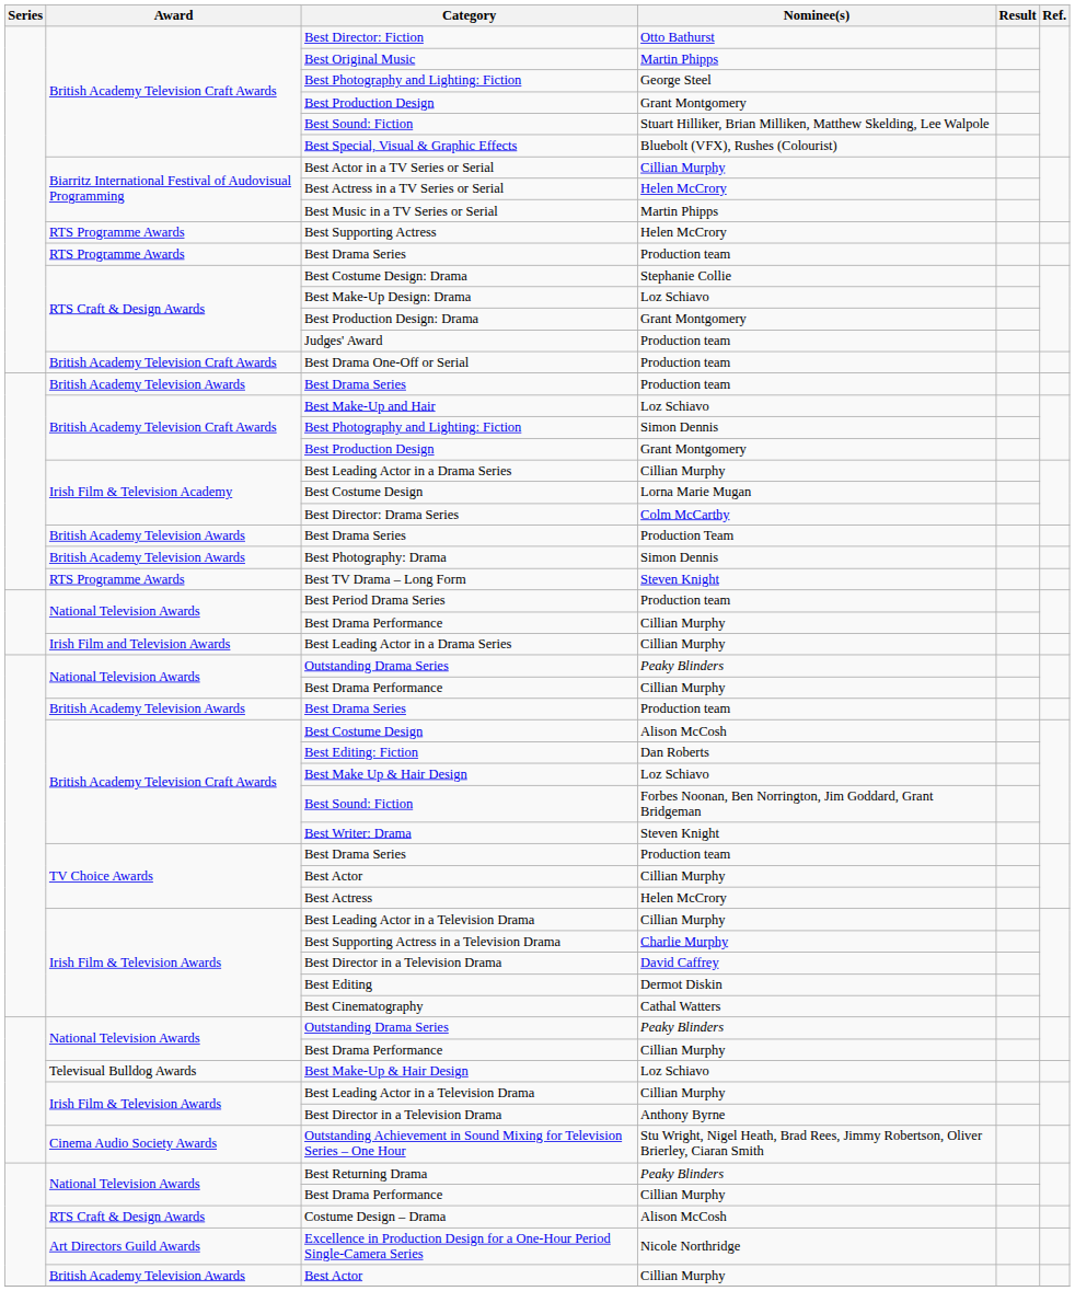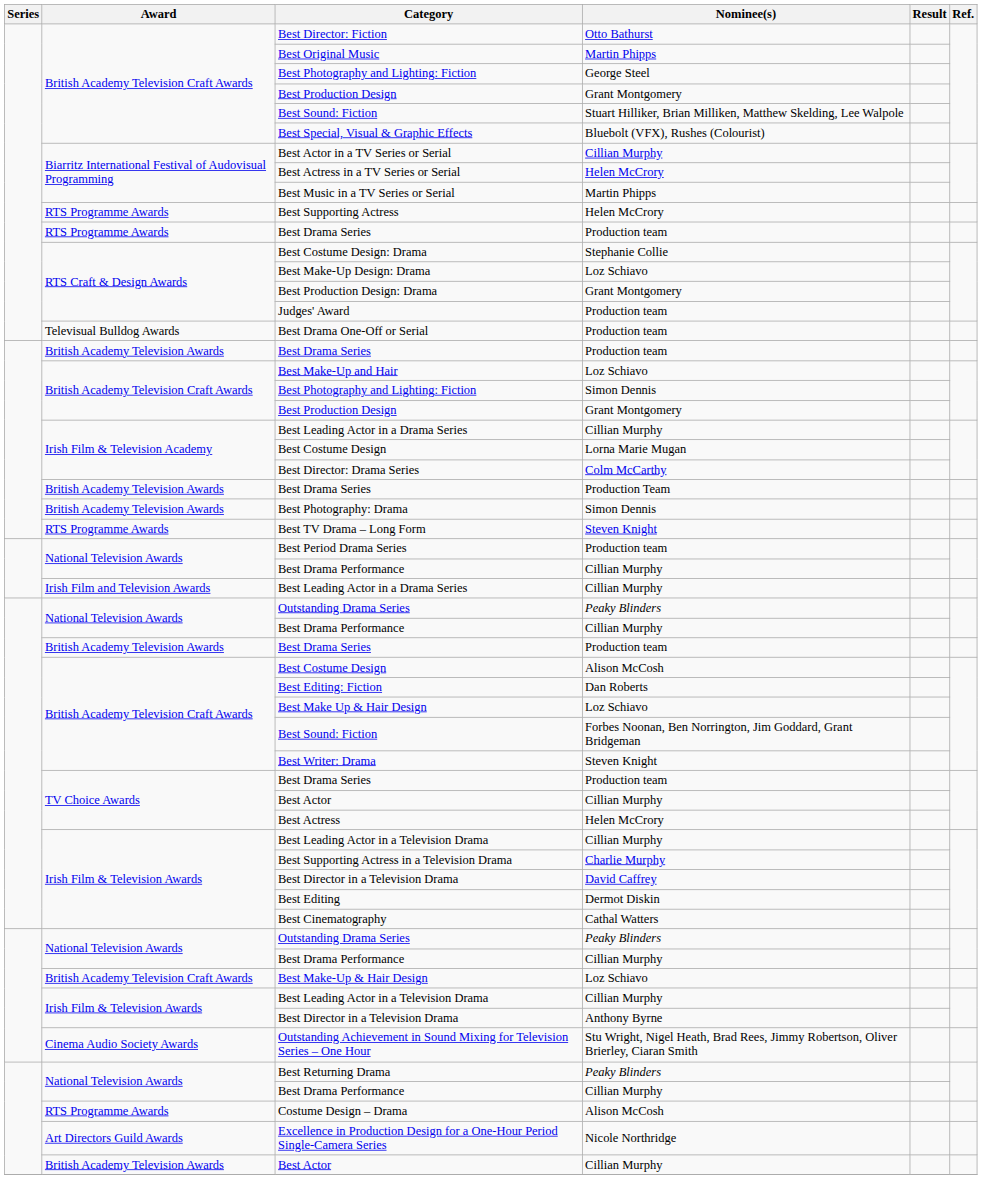 <table class="wikitable">
 <tr>
 <th>Series</th>
 <th>Award</th>
 <th>Category</th>
 <th>Nominee(s)</th>
 <th>Result</th>
 <th>Ref.</th>
 </tr>
 <tr>
 <td rowspan="16"></td>
 <td rowspan="6"><a href='#'>British Academy Television Craft Awards</a></td>
 <td><a href='#'>Best Director: Fiction</a></td>
 <td><a href='#'>Otto Bathurst</a></td>
 <td></td>
 <td rowspan="6"></td>
 </tr>
 <tr>
 <td><a href='#'>Best Original Music</a></td>
 <td><a href='#'>Martin Phipps</a></td>
 <td></td>
 </tr>
 <tr>
 <td><a href='#'>Best Photography and Lighting: Fiction</a></td>
 <td>George Steel</td>
 <td></td>
 </tr>
 <tr>
 <td><a href='#'>Best Production Design</a></td>
 <td>Grant Montgomery</td>
 <td></td>
 </tr>
 <tr>
 <td><a href='#'>Best Sound: Fiction</a></td>
 <td>Stuart Hilliker, Brian Milliken, Matthew Skelding, Lee Walpole</td>
 <td></td>
 </tr>
 <tr>
 <td><a href='#'>Best Special, Visual & Graphic Effects</a></td>
 <td>Bluebolt (VFX), Rushes (Colourist)</td>
 <td></td>
 </tr>
 <tr>
 <td rowspan="3"><a href='#'>Biarritz International Festival of Audovisual Programming</a></td>
 <td>Best Actor in a TV Series or Serial</td>
 <td><a href='#'>Cillian Murphy</a></td>
 <td></td>
 <td rowspan="3"></td>
 </tr>
 <tr>
 <td>Best Actress in a TV Series or Serial</td>
 <td><a href='#'>Helen McCrory</a></td>
 <td></td>
 </tr>
 <tr>
 <td>Best Music in a TV Series or Serial</td>
 <td>Martin Phipps</td>
 <td></td>
 </tr>
 <tr>
 <td><a href='#'>RTS Programme Awards</a></td>
 <td>Best Supporting Actress</td>
 <td>Helen McCrory</td>
 <td></td>
 <td></td>
 </tr>
 <tr>
 <td><a href='#'>RTS Programme Awards</a></td>
 <td>Best Drama Series</td>
 <td>Production team</td>
 <td></td>
 <td></td>
 </tr>
 <tr>
 <td rowspan="4"><a href='#'>RTS Craft & Design Awards</a></td>
 <td>Best Costume Design: Drama</td>
 <td>Stephanie Collie</td>
 <td></td>
 <td rowspan="4"></td>
 </tr>
 <tr>
 <td>Best Make-Up Design: Drama</td>
 <td>Loz Schiavo</td>
 <td></td>
 </tr>
 <tr>
 <td>Best Production Design: Drama</td>
 <td>Grant Montgomery</td>
 <td></td>
 </tr>
 <tr>
 <td>Judges' Award</td>
 <td>Production team</td>
 <td></td>
 </tr>
 <tr>
-<td><a href='#'>British Academy Television Craft Awards</a></td>
+<td>Televisual Bulldog Awards</td>
 <td>Best Drama One-Off or Serial</td>
 <td>Production team</td>
 <td></td>
 <td></td>
 </tr>
 <tr>
 <td rowspan="10"></td>
 <td><a href='#'>British Academy Television Awards</a></td>
 <td><a href='#'>Best Drama Series</a></td>
 <td>Production team</td>
 <td></td>
 <td></td>
 </tr>
 <tr>
 <td rowspan="3"><a href='#'>British Academy Television Craft Awards</a></td>
 <td><a href='#'>Best Make-Up and Hair</a></td>
 <td>Loz Schiavo</td>
 <td></td>
 <td rowspan="3"></td>
 </tr>
 <tr>
 <td><a href='#'>Best Photography and Lighting: Fiction</a></td>
 <td>Simon Dennis</td>
 <td></td>
 </tr>
 <tr>
 <td><a href='#'>Best Production Design</a></td>
 <td>Grant Montgomery</td>
 <td></td>
 </tr>
 <tr>
 <td rowspan="3"><a href='#'>Irish Film & Television Academy</a></td>
 <td>Best Leading Actor in a Drama Series</td>
 <td>Cillian Murphy</td>
 <td></td>
 <td rowspan="3"></td>
 </tr>
 <tr>
 <td>Best Costume Design</td>
 <td>Lorna Marie Mugan</td>
 <td></td>
 </tr>
 <tr>
 <td>Best Director: Drama Series</td>
 <td><a href='#'>Colm McCarthy</a></td>
 <td></td>
 </tr>
 <tr>
 <td><a href='#'>British Academy Television Awards</a></td>
 <td>Best Drama Series</td>
 <td>Production Team</td>
 <td></td>
 <td></td>
 </tr>
 <tr>
 <td><a href='#'>British Academy Television Awards</a></td>
 <td>Best Photography: Drama</td>
 <td>Simon Dennis</td>
 <td></td>
 <td></td>
 </tr>
 <tr>
 <td><a href='#'>RTS Programme Awards</a></td>
 <td>Best TV Drama – Long Form</td>
 <td><a href='#'>Steven Knight</a></td>
 <td></td>
 <td></td>
 </tr>
 <tr>
 <td rowspan="3"></td>
 <td rowspan="2"><a href='#'>National Television Awards</a></td>
 <td>Best Period Drama Series</td>
 <td>Production team</td>
 <td></td>
 <td rowspan="2"></td>
 </tr>
 <tr>
 <td>Best Drama Performance</td>
 <td>Cillian Murphy</td>
 <td></td>
 </tr>
 <tr>
 <td><a href='#'>Irish Film and Television Awards</a></td>
 <td>Best Leading Actor in a Drama Series</td>
 <td>Cillian Murphy</td>
 <td></td>
 <td></td>
 </tr>
 <tr>
 <td rowspan=16></td>
 <td rowspan="2"><a href='#'>National Television Awards</a></td>
 <td><a href='#'>Outstanding Drama Series</a></td>
 <td><em>Peaky Blinders</em></td>
 <td></td>
 <td rowspan="2"></td>
 </tr>
 <tr>
 <td>Best Drama Performance</td>
 <td>Cillian Murphy</td>
 <td></td>
 </tr>
 <tr>
 <td><a href='#'>British Academy Television Awards</a></td>
 <td><a href='#'>Best Drama Series</a></td>
 <td>Production team</td>
 <td></td>
 <td></td>
 </tr>
 <tr>
 <td rowspan=5><a href='#'>British Academy Television Craft Awards</a></td>
 <td><a href='#'>Best Costume Design</a></td>
 <td>Alison McCosh</td>
 <td></td>
 <td rowspan="5"></td>
 </tr>
 <tr>
 <td><a href='#'>Best Editing: Fiction</a></td>
 <td>Dan Roberts </td>
 <td></td>
 </tr>
 <tr>
 <td><a href='#'>Best Make Up & Hair Design</a></td>
 <td>Loz Schiavo</td>
 <td></td>
 </tr>
 <tr>
 <td><a href='#'>Best Sound: Fiction</a></td>
 <td>Forbes Noonan, Ben Norrington, Jim Goddard, Grant Bridgeman</td>
 <td></td>
 </tr>
 <tr>
 <td><a href='#'>Best Writer: Drama</a></td>
 <td>Steven Knight</td>
 <td></td>
 </tr>
 <tr>
 <td rowspan=3><a href='#'>TV Choice Awards</a></td>
 <td>Best Drama Series</td>
 <td>Production team</td>
 <td></td>
 <td rowspan="3"></td>
 </tr>
 <tr>
 <td>Best Actor</td>
 <td>Cillian Murphy</td>
 <td></td>
 </tr>
 <tr>
 <td>Best Actress</td>
 <td>Helen McCrory</td>
 <td></td>
 </tr>
 <tr>
 <td rowspan="5"><a href='#'>Irish Film & Television Awards</a></td>
 <td>Best Leading Actor in a Television Drama</td>
 <td>Cillian Murphy</td>
 <td></td>
 <td rowspan="5"></td>
 </tr>
 <tr>
 <td>Best Supporting Actress in a Television Drama</td>
 <td><a href='#'>Charlie Murphy</a></td>
 <td></td>
 </tr>
 <tr>
 <td>Best Director in a Television Drama</td>
 <td><a href='#'>David Caffrey</a></td>
 <td></td>
 </tr>
 <tr>
 <td>Best Editing</td>
 <td>Dermot Diskin</td>
 <td></td>
 </tr>
 <tr>
 <td>Best Cinematography</td>
 <td>Cathal Watters</td>
 <td></td>
 </tr>
 <tr>
 <td rowspan="6"></td>
 <td rowspan="2"><a href='#'>National Television Awards</a></td>
 <td><a href='#'>Outstanding Drama Series</a></td>
 <td><em>Peaky Blinders</em></td>
 <td></td>
 <td rowspan="2"></td>
 </tr>
 <tr>
 <td>Best Drama Performance</td>
 <td>Cillian Murphy</td>
 <td></td>
 </tr>
 <tr>
-<td>Televisual Bulldog Awards</td>
+<td><a href='#'>British Academy Television Craft Awards</a></td>
 <td><a href='#'>Best Make-Up & Hair Design</a></td>
 <td>Loz Schiavo</td>
 <td></td>
 <td></td>
 </tr>
 <tr>
 <td rowspan="2"><a href='#'>Irish Film & Television Awards</a></td>
 <td>Best Leading Actor in a Television Drama</td>
 <td>Cillian Murphy</td>
 <td></td>
 <td rowspan="2"></td>
 </tr>
 <tr>
 <td>Best Director in a Television Drama</td>
 <td>Anthony Byrne</td>
 <td></td>
 </tr>
 <tr>
 <td><a href='#'>Cinema Audio Society Awards</a></td>
 <td><a href='#'>Outstanding Achievement in Sound Mixing for Television Series – One Hour</a></td>
 <td>Stu Wright, Nigel Heath, Brad Rees, Jimmy Robertson, Oliver Brierley, Ciaran Smith </td>
 <td></td>
 <td></td>
 </tr>
 <tr>
 <td rowspan="5"></td>
 <td rowspan="2"><a href='#'>National Television Awards</a></td>
 <td>Best Returning Drama</td>
 <td><em>Peaky Blinders</em></td>
 <td></td>
 <td rowspan="2"></td>
 </tr>
 <tr>
 <td>Best Drama Performance</td>
 <td>Cillian Murphy</td>
 <td></td>
 </tr>
 <tr>
-<td><a href='#'>RTS Craft & Design Awards</a></td>
+<td><a href='#'>RTS Programme Awards</a></td>
 <td>Costume Design – Drama</td>
 <td>Alison McCosh</td>
 <td></td>
 <td style="text-align:center;"></td>
 </tr>
 <tr>
 <td><a href='#'>Art Directors Guild Awards</a></td>
 <td><a href='#'>Excellence in Production Design for a One-Hour Period Single-Camera Series</a></td>
 <td>Nicole Northridge </td>
 <td></td>
 <td style="text-align:center;"></td>
 </tr>
 <tr>
 <td><a href='#'>British Academy Television Awards</a></td>
 <td><a href='#'>Best Actor</a></td>
 <td>Cillian Murphy</td>
 <td></td>
 <td style="text-align:center"></td>
 </tr>
 <tr>
 </tr>
 </table>
